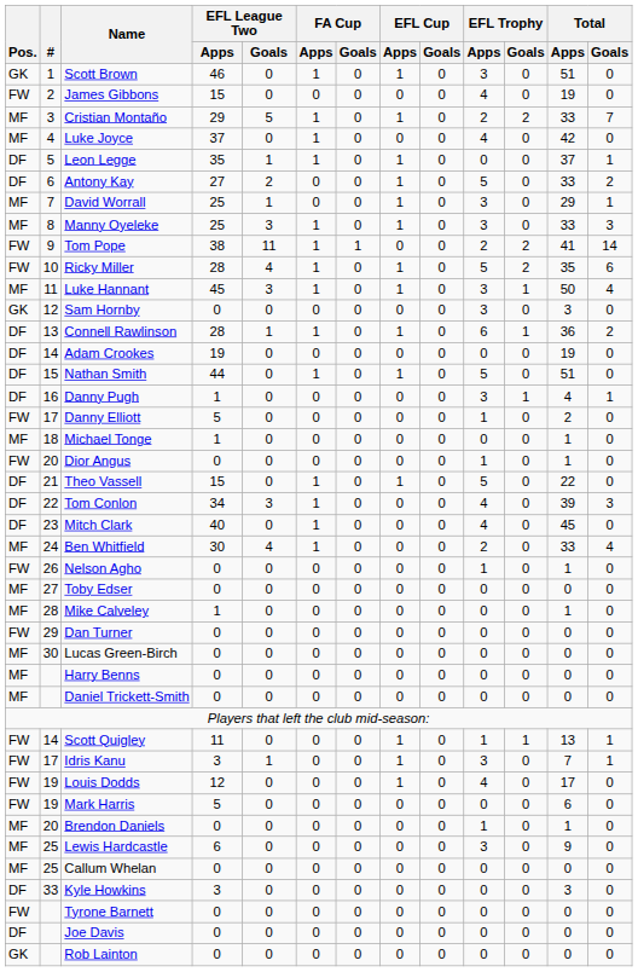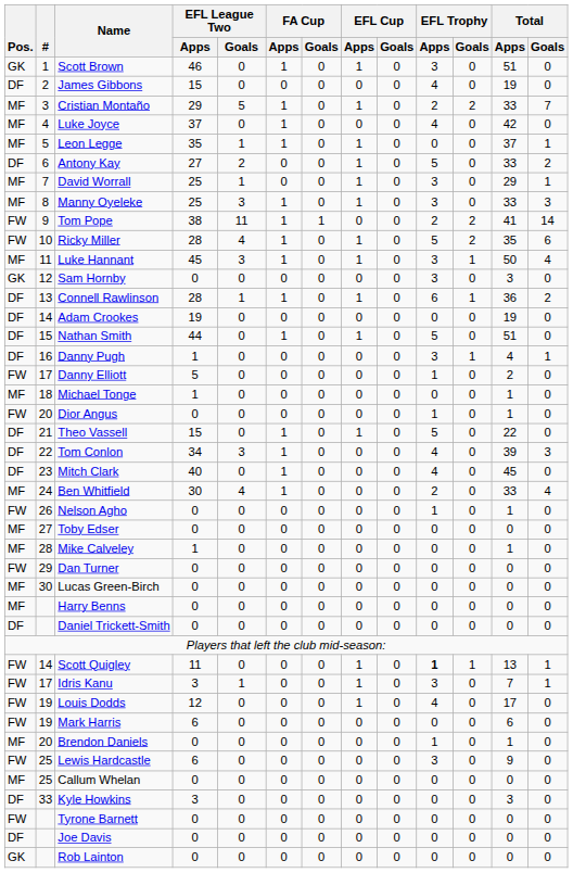 <table class="wikitable" style="text-align:center">
 <tr>
 <th rowspan="2" valign="bottom">Pos.</th>
 <th rowspan="2" valign="bottom">#</th>
 <th rowspan="2">Name</th>
 <th colspan="2" width="115">EFL League Two</th>
 <th colspan="2" width="85">FA Cup</th>
 <th colspan="2" width="85">EFL Cup</th>
 <th colspan="2" width="85">EFL Trophy</th>
 <th colspan="2" width="85">Total</th>
 </tr>
 <tr>
 <th>Apps</th>
 <th>Goals</th>
 <th>Apps</th>
 <th>Goals</th>
 <th>Apps</th>
 <th>Goals</th>
 <th>Apps</th>
 <th>Goals</th>
 <th>Apps</th>
 <th>Goals</th>
 </tr>
 <tr>
 <td align="left">GK</td>
 <td>1</td>
 <td align="left"> <a href='#'>Scott Brown</a></td>
 <td>46</td>
 <td>0</td>
 <td>1</td>
 <td>0</td>
 <td>1</td>
 <td>0</td>
 <td>3</td>
 <td>0</td>
 <td>51</td>
 <td>0</td>
 </tr>
 <tr>
-<td align="left">FW</td>
+<td align="left">DF</td>
 <td>2</td>
 <td align="left"> <a href='#'>James Gibbons</a></td>
 <td>15</td>
 <td>0</td>
 <td>0</td>
 <td>0</td>
 <td>0</td>
 <td>0</td>
 <td>4</td>
 <td>0</td>
 <td>19</td>
 <td>0</td>
 </tr>
 <tr>
 <td align="left">MF</td>
 <td>3</td>
 <td align="left"> <a href='#'>Cristian Montaño</a></td>
 <td>29</td>
 <td>5</td>
 <td>1</td>
 <td>0</td>
 <td>1</td>
 <td>0</td>
 <td>2</td>
 <td>2</td>
 <td>33</td>
 <td>7</td>
 </tr>
 <tr>
 <td align="left">MF</td>
 <td>4</td>
 <td align="left"> <a href='#'>Luke Joyce</a></td>
 <td>37</td>
 <td>0</td>
 <td>1</td>
 <td>0</td>
 <td>0</td>
 <td>0</td>
 <td>4</td>
 <td>0</td>
 <td>42</td>
 <td>0</td>
 </tr>
 <tr>
-<td align="left">DF</td>
+<td align="left">MF</td>
 <td>5</td>
 <td align="left"> <a href='#'>Leon Legge</a></td>
 <td>35</td>
 <td>1</td>
 <td>1</td>
 <td>0</td>
 <td>1</td>
 <td>0</td>
 <td>0</td>
 <td>0</td>
 <td>37</td>
 <td>1</td>
 </tr>
 <tr>
 <td align="left">DF</td>
 <td>6</td>
 <td align="left"> <a href='#'>Antony Kay</a></td>
 <td>27</td>
 <td>2</td>
 <td>0</td>
 <td>0</td>
 <td>1</td>
 <td>0</td>
 <td>5</td>
 <td>0</td>
 <td>33</td>
 <td>2</td>
 </tr>
 <tr>
 <td align="left">MF</td>
 <td>7</td>
 <td align="left"> <a href='#'>David Worrall</a></td>
 <td>25</td>
 <td>1</td>
 <td>0</td>
 <td>0</td>
 <td>1</td>
 <td>0</td>
 <td>3</td>
 <td>0</td>
 <td>29</td>
 <td>1</td>
 </tr>
 <tr>
 <td align="left">MF</td>
 <td>8</td>
 <td align="left"> <a href='#'>Manny Oyeleke</a></td>
 <td>25</td>
 <td>3</td>
 <td>1</td>
 <td>0</td>
 <td>1</td>
 <td>0</td>
 <td>3</td>
 <td>0</td>
 <td>33</td>
 <td>3</td>
 </tr>
 <tr>
 <td align="left">FW</td>
 <td>9</td>
 <td align="left"> <a href='#'>Tom Pope</a></td>
 <td>38</td>
 <td>11</td>
 <td>1</td>
 <td>1</td>
 <td>0</td>
 <td>0</td>
 <td>2</td>
 <td>2</td>
 <td>41</td>
 <td>14</td>
 </tr>
 <tr>
 <td align="left">FW</td>
 <td>10</td>
 <td align="left"> <a href='#'>Ricky Miller</a></td>
 <td>28</td>
 <td>4</td>
 <td>1</td>
 <td>0</td>
 <td>1</td>
 <td>0</td>
 <td>5</td>
 <td>2</td>
 <td>35</td>
 <td>6</td>
 </tr>
 <tr>
 <td align="left">MF</td>
 <td>11</td>
 <td align="left"> <a href='#'>Luke Hannant</a></td>
 <td>45</td>
 <td>3</td>
 <td>1</td>
 <td>0</td>
 <td>1</td>
 <td>0</td>
 <td>3</td>
 <td>1</td>
 <td>50</td>
 <td>4</td>
 </tr>
 <tr>
 <td align="left">GK</td>
 <td>12</td>
 <td align="left"> <a href='#'>Sam Hornby</a></td>
 <td>0</td>
 <td>0</td>
 <td>0</td>
 <td>0</td>
 <td>0</td>
 <td>0</td>
 <td>3</td>
 <td>0</td>
 <td>3</td>
 <td>0</td>
 </tr>
 <tr>
 <td align="left">DF</td>
 <td>13</td>
 <td align="left"> <a href='#'>Connell Rawlinson</a></td>
 <td>28</td>
 <td>1</td>
 <td>1</td>
 <td>0</td>
 <td>1</td>
 <td>0</td>
 <td>6</td>
 <td>1</td>
 <td>36</td>
 <td>2</td>
 </tr>
 <tr>
 <td align="left">DF</td>
 <td>14</td>
 <td align="left"> <a href='#'>Adam Crookes</a></td>
 <td>19</td>
 <td>0</td>
 <td>0</td>
 <td>0</td>
 <td>0</td>
 <td>0</td>
 <td>0</td>
 <td>0</td>
 <td>19</td>
 <td>0</td>
 </tr>
 <tr>
 <td align="left">DF</td>
 <td>15</td>
 <td align="left"> <a href='#'>Nathan Smith</a></td>
 <td>44</td>
 <td>0</td>
 <td>1</td>
 <td>0</td>
 <td>1</td>
 <td>0</td>
 <td>5</td>
 <td>0</td>
 <td>51</td>
 <td>0</td>
 </tr>
 <tr>
 <td align="left">DF</td>
 <td>16</td>
 <td align="left"> <a href='#'>Danny Pugh</a></td>
 <td>1</td>
 <td>0</td>
 <td>0</td>
 <td>0</td>
 <td>0</td>
 <td>0</td>
 <td>3</td>
 <td>1</td>
 <td>4</td>
 <td>1</td>
 </tr>
 <tr>
 <td align="left">FW</td>
 <td>17</td>
 <td align="left"> <a href='#'>Danny Elliott</a></td>
 <td>5</td>
 <td>0</td>
 <td>0</td>
 <td>0</td>
 <td>0</td>
 <td>0</td>
 <td>1</td>
 <td>0</td>
 <td>2</td>
 <td>0</td>
 </tr>
 <tr>
 <td align="left">MF</td>
 <td>18</td>
 <td align="left"> <a href='#'>Michael Tonge</a></td>
 <td>1</td>
 <td>0</td>
 <td>0</td>
 <td>0</td>
 <td>0</td>
 <td>0</td>
 <td>0</td>
 <td>0</td>
 <td>1</td>
 <td>0</td>
 </tr>
 <tr>
 <td align="left">FW</td>
 <td>20</td>
 <td align="left"> <a href='#'>Dior Angus</a></td>
 <td>0</td>
 <td>0</td>
 <td>0</td>
 <td>0</td>
 <td>0</td>
 <td>0</td>
 <td>1</td>
 <td>0</td>
 <td>1</td>
 <td>0</td>
 </tr>
 <tr>
 <td align="left">DF</td>
 <td>21</td>
 <td align="left"> <a href='#'>Theo Vassell</a></td>
 <td>15</td>
 <td>0</td>
 <td>1</td>
 <td>0</td>
 <td>1</td>
 <td>0</td>
 <td>5</td>
 <td>0</td>
 <td>22</td>
 <td>0</td>
 </tr>
 <tr>
 <td align="left">DF</td>
 <td>22</td>
 <td align="left"> <a href='#'>Tom Conlon</a></td>
 <td>34</td>
 <td>3</td>
 <td>1</td>
 <td>0</td>
 <td>0</td>
 <td>0</td>
 <td>4</td>
 <td>0</td>
 <td>39</td>
 <td>3</td>
 </tr>
 <tr>
 <td align="left">DF</td>
 <td>23</td>
 <td align="left"> <a href='#'>Mitch Clark</a></td>
 <td>40</td>
 <td>0</td>
 <td>1</td>
 <td>0</td>
 <td>0</td>
 <td>0</td>
 <td>4</td>
 <td>0</td>
 <td>45</td>
 <td>0</td>
 </tr>
 <tr>
 <td align="left">MF</td>
 <td>24</td>
 <td align="left"> <a href='#'>Ben Whitfield</a></td>
 <td>30</td>
 <td>4</td>
 <td>1</td>
 <td>0</td>
 <td>0</td>
 <td>0</td>
 <td>2</td>
 <td>0</td>
 <td>33</td>
 <td>4</td>
 </tr>
 <tr>
 <td align="left">FW</td>
 <td>26</td>
 <td align="left"> <a href='#'>Nelson Agho</a></td>
 <td>0</td>
 <td>0</td>
 <td>0</td>
 <td>0</td>
 <td>0</td>
 <td>0</td>
 <td>1</td>
 <td>0</td>
 <td>1</td>
 <td>0</td>
 </tr>
 <tr>
 <td align="left">MF</td>
 <td>27</td>
 <td align="left"> <a href='#'>Toby Edser</a></td>
 <td>0</td>
 <td>0</td>
 <td>0</td>
 <td>0</td>
 <td>0</td>
 <td>0</td>
 <td>0</td>
 <td>0</td>
 <td>0</td>
 <td>0</td>
 </tr>
 <tr>
 <td align="left">MF</td>
 <td>28</td>
 <td align="left"> <a href='#'>Mike Calveley</a></td>
 <td>1</td>
 <td>0</td>
 <td>0</td>
 <td>0</td>
 <td>0</td>
 <td>0</td>
 <td>0</td>
 <td>0</td>
 <td>1</td>
 <td>0</td>
 </tr>
 <tr>
 <td align="left">FW</td>
 <td>29</td>
 <td align="left"> <a href='#'>Dan Turner</a></td>
 <td>0</td>
 <td>0</td>
 <td>0</td>
 <td>0</td>
 <td>0</td>
 <td>0</td>
 <td>0</td>
 <td>0</td>
 <td>0</td>
 <td>0</td>
 </tr>
 <tr>
 <td align="left">MF</td>
 <td>30</td>
 <td align="left"> Lucas Green-Birch</td>
 <td>0</td>
 <td>0</td>
 <td>0</td>
 <td>0</td>
 <td>0</td>
 <td>0</td>
 <td>0</td>
 <td>0</td>
 <td>0</td>
 <td>0</td>
 </tr>
 <tr>
 <td align="left">MF</td>
 <td></td>
 <td align="left"> <a href='#'>Harry Benns</a></td>
 <td>0</td>
 <td>0</td>
 <td>0</td>
 <td>0</td>
 <td>0</td>
 <td>0</td>
 <td>0</td>
 <td>0</td>
 <td>0</td>
 <td>0</td>
 </tr>
 <tr>
-<td align="left">MF</td>
+<td align="left">DF</td>
 <td></td>
 <td align="left"> <a href='#'>Daniel Trickett-Smith</a></td>
 <td>0</td>
 <td>0</td>
 <td>0</td>
 <td>0</td>
 <td>0</td>
 <td>0</td>
 <td>0</td>
 <td>0</td>
 <td>0</td>
 <td>0</td>
 </tr>
 <tr>
 <td colspan="14"><em>Players that left the club mid-season:</em></td>
 </tr>
 <tr>
 <td align="left">FW</td>
 <td>14</td>
 <td align="left"> <a href='#'>Scott Quigley</a></td>
 <td>11</td>
 <td>0</td>
 <td>0</td>
 <td>0</td>
 <td>1</td>
 <td>0</td>
-<td>1</td>
+<td><strong>1</strong></td>
 <td>1</td>
 <td>13</td>
 <td>1</td>
 </tr>
 <tr>
 <td align="left">FW</td>
 <td>17</td>
 <td align="left"> <a href='#'>Idris Kanu</a></td>
 <td>3</td>
 <td>1</td>
 <td>0</td>
 <td>0</td>
 <td>1</td>
 <td>0</td>
 <td>3</td>
 <td>0</td>
 <td>7</td>
 <td>1</td>
 </tr>
 <tr>
 <td align="left">FW</td>
 <td>19</td>
 <td align="left"> <a href='#'>Louis Dodds</a></td>
 <td>12</td>
 <td>0</td>
 <td>0</td>
 <td>0</td>
 <td>1</td>
 <td>0</td>
 <td>4</td>
 <td>0</td>
 <td>17</td>
 <td>0</td>
 </tr>
 <tr>
 <td align="left">FW</td>
 <td>19</td>
 <td align="left"> <a href='#'>Mark Harris</a></td>
-<td>5</td>
+<td>6</td>
 <td>0</td>
 <td>0</td>
 <td>0</td>
 <td>0</td>
 <td>0</td>
 <td>0</td>
 <td>0</td>
 <td>6</td>
 <td>0</td>
 </tr>
 <tr>
 <td align="left">MF</td>
 <td>20</td>
 <td align="left"> <a href='#'>Brendon Daniels</a></td>
 <td>0</td>
 <td>0</td>
 <td>0</td>
 <td>0</td>
 <td>0</td>
 <td>0</td>
 <td>1</td>
 <td>0</td>
 <td>1</td>
 <td>0</td>
 </tr>
 <tr>
-<td align="left">MF</td>
+<td align="left">FW</td>
 <td>25</td>
 <td align="left"> <a href='#'>Lewis Hardcastle</a></td>
 <td>6</td>
 <td>0</td>
 <td>0</td>
 <td>0</td>
 <td>0</td>
 <td>0</td>
 <td>3</td>
 <td>0</td>
 <td>9</td>
 <td>0</td>
 </tr>
 <tr>
 <td align="left">MF</td>
 <td>25</td>
 <td align="left"> Callum Whelan</td>
 <td>0</td>
 <td>0</td>
 <td>0</td>
 <td>0</td>
 <td>0</td>
 <td>0</td>
 <td>0</td>
 <td>0</td>
 <td>0</td>
 <td>0</td>
 </tr>
 <tr>
 <td align="left">DF</td>
 <td>33</td>
 <td align="left"> <a href='#'>Kyle Howkins</a></td>
 <td>3</td>
 <td>0</td>
 <td>0</td>
 <td>0</td>
 <td>0</td>
 <td>0</td>
 <td>0</td>
 <td>0</td>
 <td>3</td>
 <td>0</td>
 </tr>
 <tr>
 <td align="left">FW</td>
 <td></td>
 <td align="left"> <a href='#'>Tyrone Barnett</a></td>
 <td>0</td>
 <td>0</td>
 <td>0</td>
 <td>0</td>
 <td>0</td>
 <td>0</td>
 <td>0</td>
 <td>0</td>
 <td>0</td>
 <td>0</td>
 </tr>
 <tr>
 <td align="left">DF</td>
 <td></td>
 <td align="left"> <a href='#'>Joe Davis</a></td>
 <td>0</td>
 <td>0</td>
 <td>0</td>
 <td>0</td>
 <td>0</td>
 <td>0</td>
 <td>0</td>
 <td>0</td>
 <td>0</td>
 <td>0</td>
 </tr>
 <tr>
 <td align="left">GK</td>
 <td></td>
 <td align="left"> <a href='#'>Rob Lainton</a></td>
 <td>0</td>
 <td>0</td>
 <td>0</td>
 <td>0</td>
 <td>0</td>
 <td>0</td>
 <td>0</td>
 <td>0</td>
 <td>0</td>
 <td>0</td>
 </tr>
 </table>
